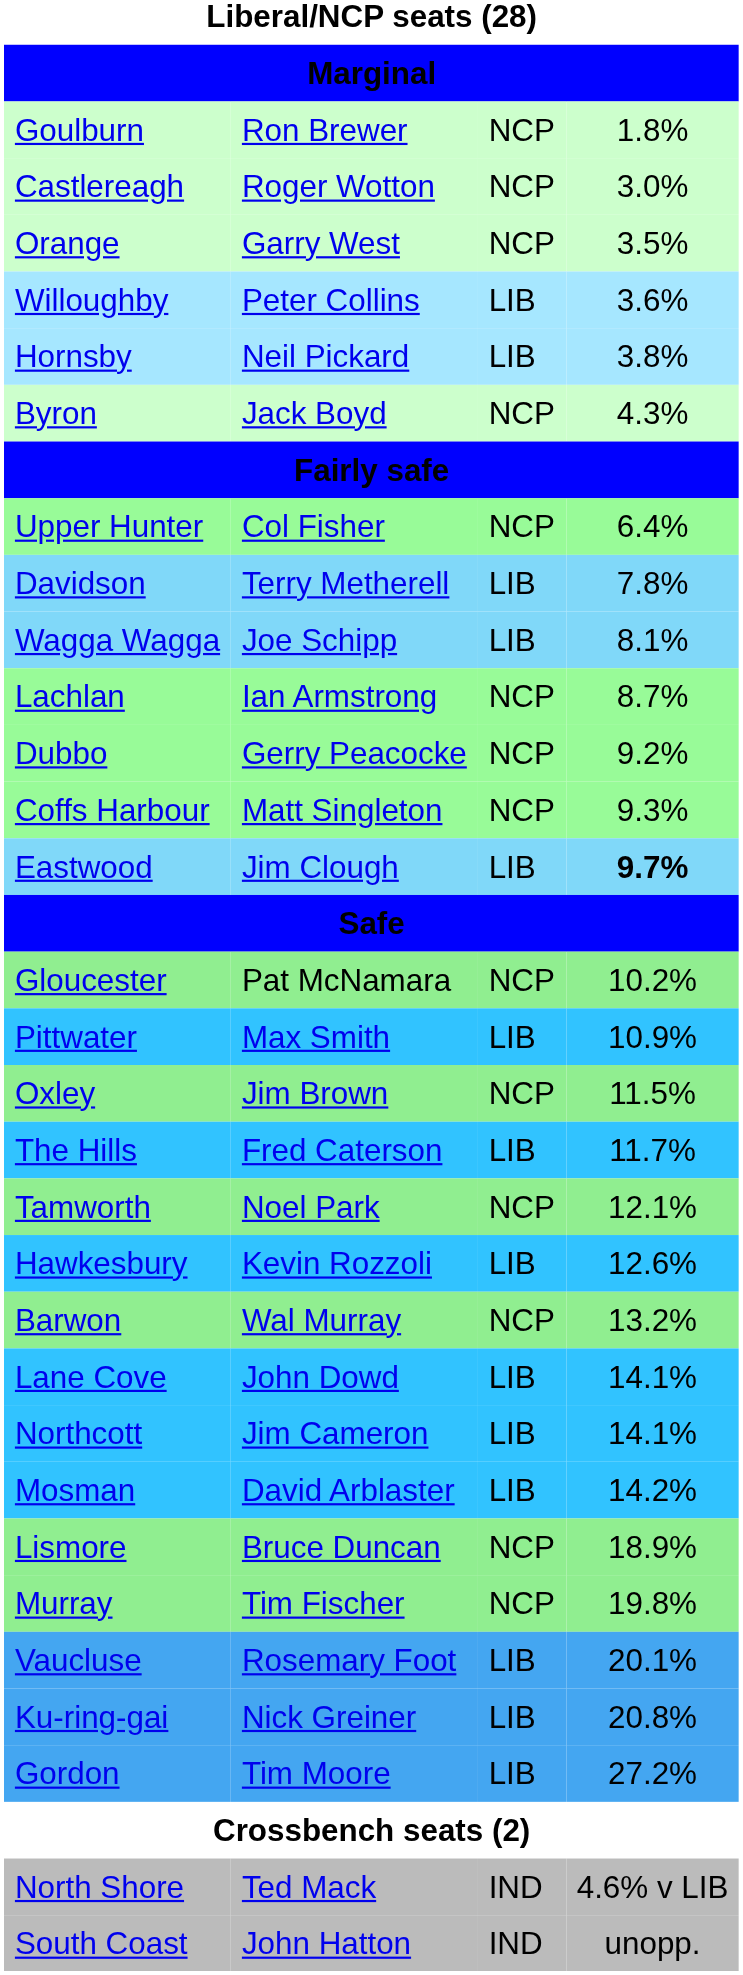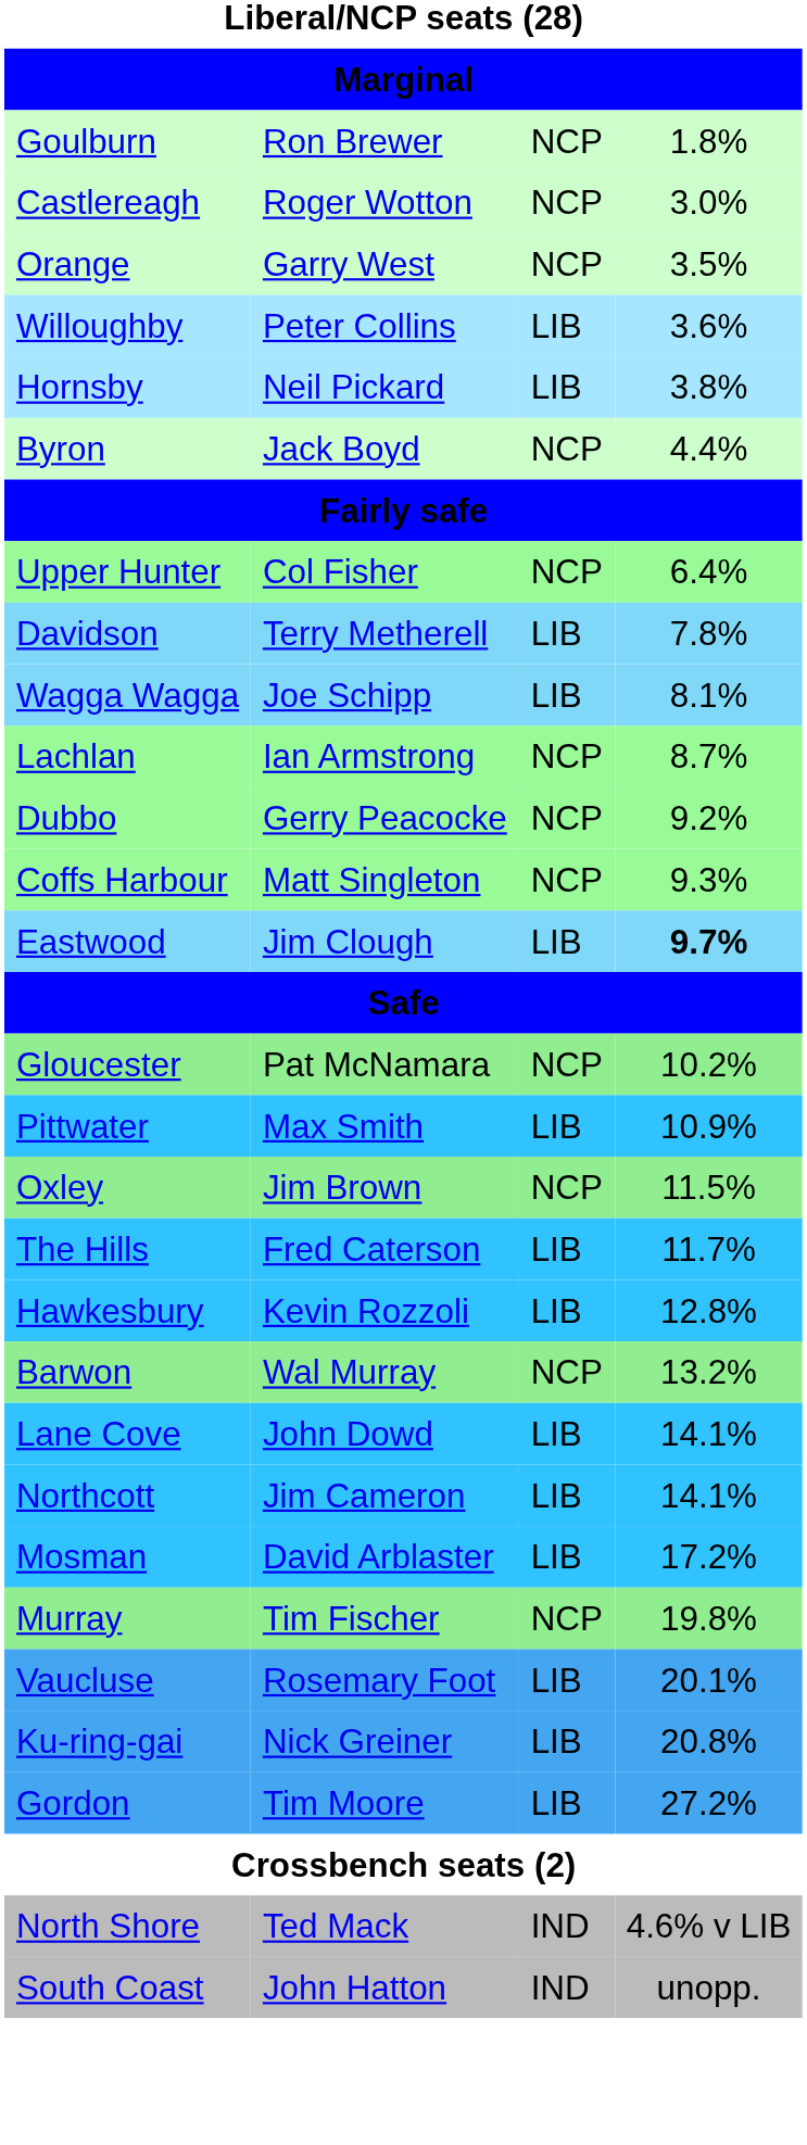 <table class="toccolours" cellpadding="5" cellspacing="0" style="float:left; margin-right:.5em; margin-top:.4em; font-size:90%;">
 <tr>
 <td COLSPAN=4 align="center"><strong>Liberal/NCP seats (28)</strong></td>
 </tr>
 <tr>
 <td COLSPAN=4 align="center" bgcolor="Blue"><span><strong>Marginal</strong></span></td>
 </tr>
 <tr>
 <td align="left" bgcolor="CCFFCC"><a href='#'>Goulburn</a></td>
 <td align="left" bgcolor="CCFFCC"><a href='#'>Ron Brewer</a></td>
 <td align="left" bgcolor="CCFFCC">NCP</td>
 <td align="center" bgcolor="CCFFCC">1.8%</td>
 </tr>
 <tr>
 <td align="left" bgcolor="CCFFCC"><a href='#'>Castlereagh</a></td>
 <td align="left" bgcolor="CCFFCC"><a href='#'>Roger Wotton</a></td>
 <td align="left" bgcolor="CCFFCC">NCP</td>
 <td align="center" bgcolor="CCFFCC">3.0%</td>
 </tr>
 <tr>
 <td align="left" bgcolor="CCFFCC"><a href='#'>Orange</a></td>
 <td align="left" bgcolor="CCFFCC"><a href='#'>Garry West</a></td>
 <td align="left" bgcolor="CCFFCC">NCP</td>
 <td align="center" bgcolor="CCFFCC">3.5%</td>
 </tr>
 <tr>
 <td align="left" bgcolor="A6E7FF"><a href='#'>Willoughby</a></td>
 <td align="left" bgcolor="A6E7FF"><a href='#'>Peter Collins</a></td>
 <td align="left" bgcolor="A6E7FF">LIB</td>
 <td align="center" bgcolor="A6E7FF">3.6%</td>
 </tr>
 <tr>
 <td align="left" bgcolor="A6E7FF"><a href='#'>Hornsby</a></td>
 <td align="left" bgcolor="A6E7FF"><a href='#'>Neil Pickard</a></td>
 <td align="left" bgcolor="A6E7FF">LIB</td>
 <td align="center" bgcolor="A6E7FF">3.8%</td>
 </tr>
 <tr>
 <td align="left" bgcolor="CCFFCC"><a href='#'>Byron</a></td>
 <td align="left" bgcolor="CCFFCC"><a href='#'>Jack Boyd</a></td>
 <td align="left" bgcolor="CCFFCC">NCP</td>
-<td align="center" bgcolor="CCFFCC">4.3%</td>
+<td align="center" bgcolor="CCFFCC">4.4%</td>
 </tr>
 <tr>
 <td COLSPAN=4 align="center" bgcolor="blue"><span><strong>Fairly safe</strong></span></td>
 </tr>
 <tr>
 <td align="left" bgcolor="98FB98"><a href='#'>Upper Hunter</a></td>
 <td align="left" bgcolor="98FB98"><a href='#'>Col Fisher</a></td>
 <td align="left" bgcolor="98FB98">NCP</td>
 <td align="center" bgcolor="98FB98">6.4%</td>
 </tr>
 <tr>
 <td align="left" bgcolor="80D8F9"><a href='#'>Davidson</a></td>
 <td align="left" bgcolor="80D8F9"><a href='#'>Terry Metherell</a></td>
 <td align="left" bgcolor="80D8F9">LIB</td>
 <td align="center" bgcolor="80D8F9">7.8%</td>
 </tr>
 <tr>
 <td align="left" bgcolor="80D8F9"><a href='#'>Wagga Wagga</a></td>
 <td align="left" bgcolor="80D8F9"><a href='#'>Joe Schipp</a></td>
 <td align="left" bgcolor="80D8F9">LIB</td>
 <td align="center" bgcolor="80D8F9">8.1%</td>
 </tr>
 <tr>
 <td align="left" bgcolor="98FB98"><a href='#'>Lachlan</a></td>
 <td align="left" bgcolor="98FB98"><a href='#'>Ian Armstrong</a></td>
 <td align="left" bgcolor="98FB98">NCP</td>
 <td align="center" bgcolor="98FB98">8.7%</td>
 </tr>
 <tr>
 <td align="left" bgcolor="98FB98"><a href='#'>Dubbo</a></td>
 <td align="left" bgcolor="98FB98"><a href='#'>Gerry Peacocke</a></td>
 <td align="left" bgcolor="98FB98">NCP</td>
 <td align="center" bgcolor="98FB98">9.2%</td>
 </tr>
 <tr>
 <td align="left" bgcolor="98FB98"><a href='#'>Coffs Harbour</a></td>
 <td align="left" bgcolor="98FB98"><a href='#'>Matt Singleton</a></td>
 <td align="left" bgcolor="98FB98">NCP</td>
 <td align="center" bgcolor="98FB98">9.3%</td>
 </tr>
 <tr>
 <td align="left" bgcolor="80D8F9"><a href='#'>Eastwood</a></td>
 <td align="left" bgcolor="80D8F9"><a href='#'>Jim Clough</a></td>
 <td align="left" bgcolor="80D8F9">LIB</td>
 <td align="center" bgcolor="80D8F9"><strong>9.7%</strong></td>
 </tr>
 <tr>
 <td COLSPAN=4 align="center" bgcolor="blue"><span><strong>Safe</strong></span></td>
 </tr>
 <tr>
 <td align="left" bgcolor="90EE90"><a href='#'>Gloucester</a></td>
 <td align="left" bgcolor="90EE90">Pat McNamara</td>
 <td align="left" bgcolor="90EE90">NCP</td>
 <td align="center" bgcolor="90EE90">10.2%</td>
 </tr>
 <tr>
 <td align="left" bgcolor="31C3FF"><a href='#'>Pittwater</a></td>
 <td align="left" bgcolor="31C3FF"><a href='#'>Max Smith</a></td>
 <td align="left" bgcolor="31C3FF">LIB</td>
 <td align="center" bgcolor="31C3FF">10.9%</td>
 </tr>
 <tr>
 <td align="left" bgcolor="90EE90"><a href='#'>Oxley</a></td>
 <td align="left" bgcolor="90EE90"><a href='#'>Jim Brown</a></td>
 <td align="left" bgcolor="90EE90">NCP</td>
 <td align="center" bgcolor="90EE90">11.5%</td>
 </tr>
 <tr>
 <td align="left" bgcolor="31C3FF"><a href='#'>The Hills</a></td>
 <td align="left" bgcolor="31C3FF"><a href='#'>Fred Caterson</a></td>
 <td align="left" bgcolor="31C3FF">LIB</td>
 <td align="center" bgcolor="31C3FF">11.7%</td>
 </tr>
 <tr>
-<td align="left" bgcolor="90EE90"><a href='#'>Tamworth</a></td>
-<td align="left" bgcolor="90EE90"><a href='#'>Noel Park</a></td>
-<td align="left" bgcolor="90EE90">NCP</td>
-<td align="center" bgcolor="90EE90">12.1%</td>
-</tr>
-<tr>
 <td align="left" bgcolor="31C3FF"><a href='#'>Hawkesbury</a></td>
 <td align="left" bgcolor="31C3FF"><a href='#'>Kevin Rozzoli</a></td>
 <td align="left" bgcolor="31C3FF">LIB</td>
-<td align="center" bgcolor="31C3FF">12.6%</td>
+<td align="center" bgcolor="31C3FF">12.8%</td>
 </tr>
 <tr>
 <td align="left" bgcolor="90EE90"><a href='#'>Barwon</a></td>
 <td align="left" bgcolor="90EE90"><a href='#'>Wal Murray</a></td>
 <td align="left" bgcolor="90EE90">NCP</td>
 <td align="center" bgcolor="90EE90">13.2%</td>
 </tr>
 <tr>
 <td align="left" bgcolor="31C3FF"><a href='#'>Lane Cove</a></td>
 <td align="left" bgcolor="31C3FF"><a href='#'>John Dowd</a></td>
 <td align="left" bgcolor="31C3FF">LIB</td>
 <td align="center" bgcolor="31C3FF">14.1%</td>
 </tr>
 <tr>
 <td align="left" bgcolor="31C3FF"><a href='#'>Northcott</a></td>
 <td align="left" bgcolor="31C3FF"><a href='#'>Jim Cameron</a></td>
 <td align="left" bgcolor="31C3FF">LIB</td>
 <td align="center" bgcolor="31C3FF">14.1%</td>
 </tr>
 <tr>
 <td align="left" bgcolor="31C3FF"><a href='#'>Mosman</a></td>
 <td align="left" bgcolor="31C3FF"><a href='#'>David Arblaster</a></td>
 <td align="left" bgcolor="31C3FF">LIB</td>
-<td align="center" bgcolor="31C3FF">14.2%</td>
-</tr>
-<tr>
-<td align="left" bgcolor="90EE90"><a href='#'>Lismore</a></td>
-<td align="left" bgcolor="90EE90"><a href='#'>Bruce Duncan</a></td>
-<td align="left" bgcolor="90EE90">NCP</td>
-<td align="center" bgcolor="90EE90">18.9%</td>
+<td align="center" bgcolor="31C3FF">17.2%</td>
 </tr>
 <tr>
 <td align="left" bgcolor="90EE90"><a href='#'>Murray</a></td>
 <td align="left" bgcolor="90EE90"><a href='#'>Tim Fischer</a></td>
 <td align="left" bgcolor="90EE90">NCP</td>
 <td align="center" bgcolor="90EE90">19.8%</td>
 </tr>
 <tr>
 <td align="left" bgcolor="44A6F1"><a href='#'>Vaucluse</a></td>
 <td align="left" bgcolor="44A6F1"><a href='#'>Rosemary Foot</a></td>
 <td align="left" bgcolor="44A6F1">LIB</td>
 <td align="center" bgcolor="44A6F1">20.1%</td>
 </tr>
 <tr>
 <td align="left" bgcolor="44A6F1"><a href='#'>Ku-ring-gai</a></td>
 <td align="left" bgcolor="44A6F1"><a href='#'>Nick Greiner</a></td>
 <td align="left" bgcolor="44A6F1">LIB</td>
 <td align="center" bgcolor="44A6F1">20.8%</td>
 </tr>
 <tr>
 <td align="left" bgcolor="44A6F1"><a href='#'>Gordon</a></td>
 <td align="left" bgcolor="44A6F1"><a href='#'>Tim Moore</a></td>
 <td align="left" bgcolor="44A6F1">LIB</td>
 <td align="center" bgcolor="44A6F1">27.2%</td>
 </tr>
 <tr>
 <td COLSPAN=4 align="center"><strong>Crossbench seats (2)</strong></td>
 </tr>
 <tr>
 <td align="left" bgcolor="BBBBBB"><a href='#'>North Shore</a></td>
 <td align="left" bgcolor="BBBBBB"><a href='#'>Ted Mack</a></td>
 <td align="left" bgcolor="BBBBBB">IND</td>
 <td align="center" bgcolor="BBBBBB">4.6% v LIB</td>
 </tr>
 <tr>
 <td align="left" bgcolor="BBBBBB"><a href='#'>South Coast</a></td>
 <td align="left" bgcolor="BBBBBB"><a href='#'>John Hatton</a></td>
 <td align="left" bgcolor="BBBBBB">IND</td>
 <td align="center" bgcolor="BBBBBB">unopp.</td>
 </tr>
 <tr>
 </tr>
 </table>
